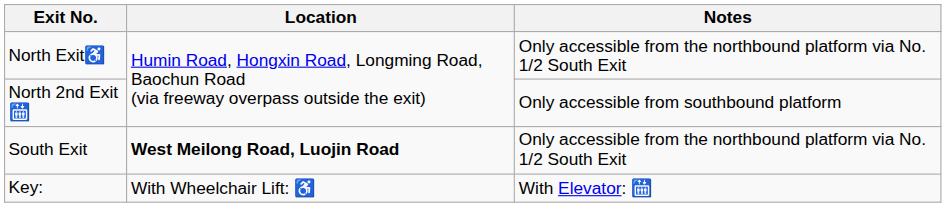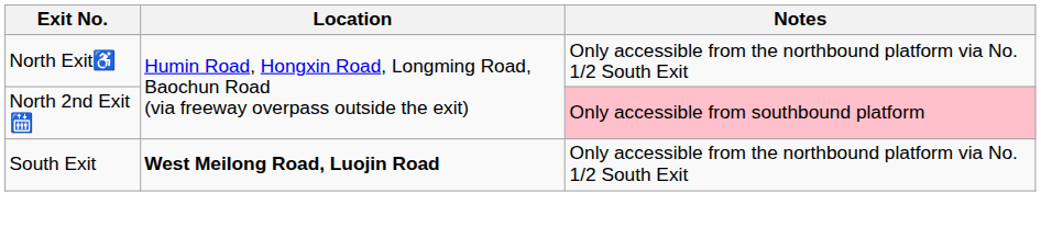 <table class="wikitable">
 <tr>
 <th>Exit No.</th>
 <th>Location</th>
 <th>Notes</th>
 </tr>
 <tr>
 <td>North Exit♿</td>
 <td rowspan="2"><a href='#'>Humin Road</a>, <a href='#'>Hongxin Road</a>, Longming Road, Baochun Road<br>(via freeway overpass outside the exit)</td>
 <td>Only accessible from the northbound platform via No. 1/2 South Exit</td>
 </tr>
 <tr>
 <td>North 2nd Exit <strong>🛗</strong></td>
-<td>Only accessible from southbound platform</td>
+<td style="background: pink;">Only accessible from southbound platform</td>
 </tr>
 <tr>
 <td>South Exit</td>
 <td><strong>West Meilong Road, Luojin Road</strong></td>
 <td>Only accessible from the northbound platform via No. 1/2 South Exit</td>
 </tr>
-<tr>
-<td>Key:</td>
-<td>With Wheelchair Lift: ♿</td>
-<td>With <a href='#'>Elevator</a>: <strong>🛗</strong></td>
-</tr>
 </table>
